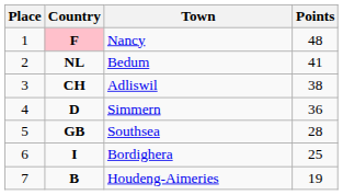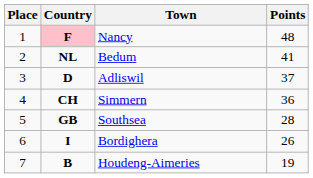 <table class="wikitable">
 <tr>
 <th width="25">Place</th>
 <th width="25">Country</th>
 <th width="200">Town</th>
 <th width="25">Points</th>
 </tr>
 <tr>
 <td align="center">1</td>
 <td align="center" style="background: pink;"><strong>F</strong></td>
 <td align="left"><a href='#'>Nancy</a></td>
 <td align="center">48</td>
 </tr>
 <tr>
 <td align="center">2</td>
 <td align="center"><strong>NL</strong></td>
 <td align="left"><a href='#'>Bedum</a></td>
 <td align="center">41</td>
 </tr>
 <tr>
 <td align="center">3</td>
-<td align="center"><strong>CH</strong></td>
+<td align="center"><strong>D</strong></td>
 <td align="left"><a href='#'>Adliswil</a></td>
-<td align="center">38</td>
+<td align="center">37</td>
 </tr>
 <tr>
 <td align="center">4</td>
-<td align="center"><strong>D</strong></td>
+<td align="center"><strong>CH</strong></td>
 <td align="left"><a href='#'>Simmern</a></td>
 <td align="center">36</td>
 </tr>
 <tr>
 <td align="center">5</td>
 <td align="center"><strong>GB</strong></td>
 <td align="left"><a href='#'>Southsea</a></td>
 <td align="center">28</td>
 </tr>
 <tr>
 <td align="center">6</td>
 <td align="center"><strong>I</strong></td>
 <td align="left"><a href='#'>Bordighera</a></td>
-<td align="center">25</td>
+<td align="center">26</td>
 </tr>
 <tr>
 <td align="center">7</td>
 <td align="center"><strong>B</strong></td>
 <td align="left"><a href='#'>Houdeng-Aimeries</a></td>
 <td align="center">19</td>
 </tr>
 </table>
